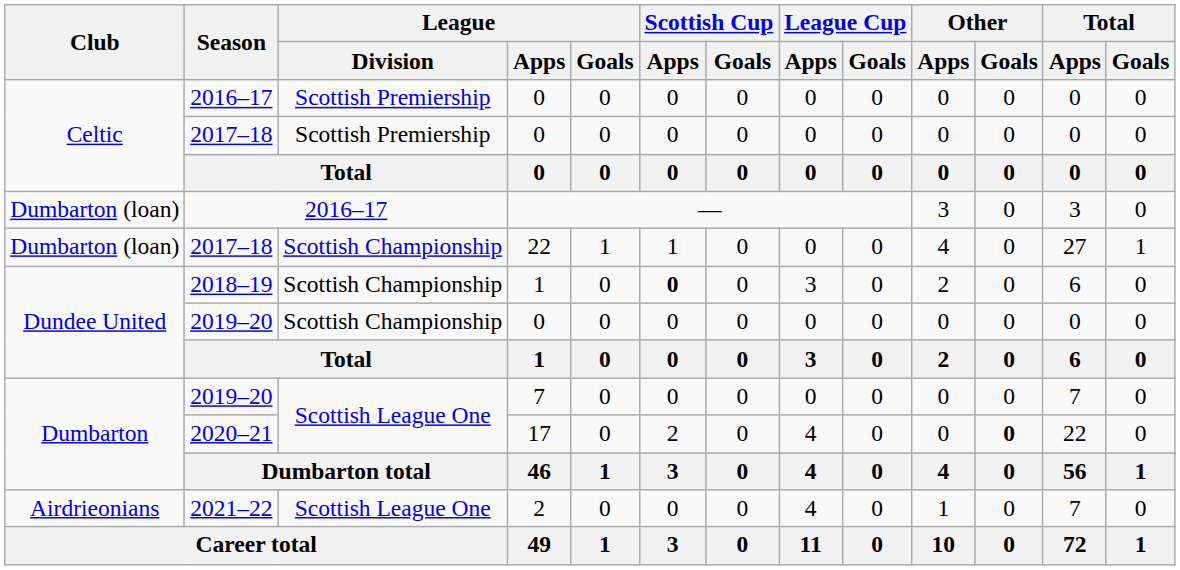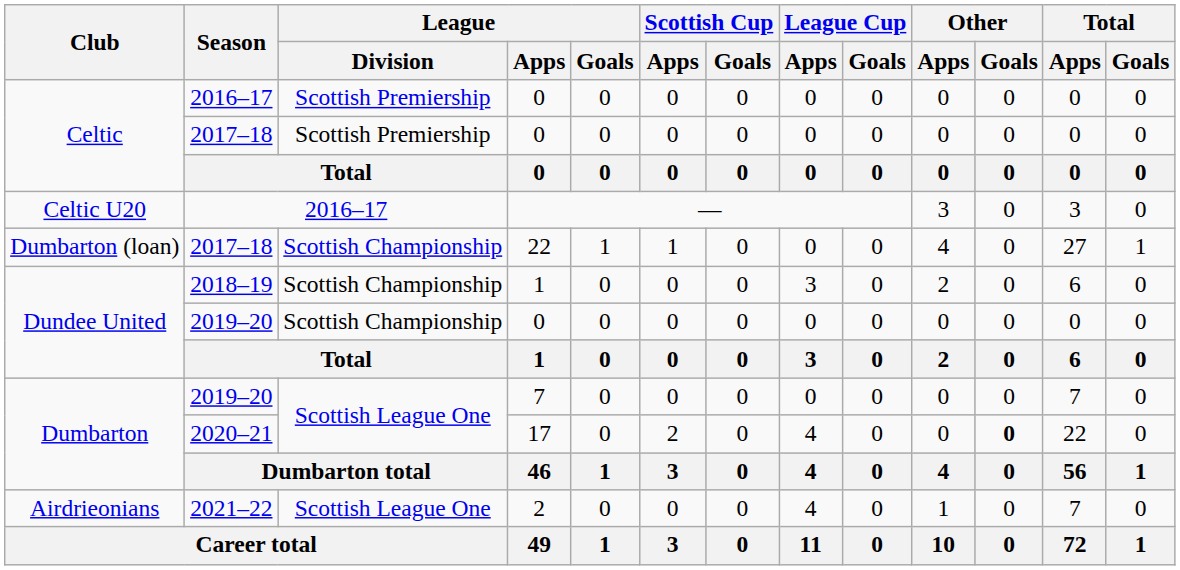 <table class="wikitable" style="text-align:center">
 <tr>
 <th rowspan="2">Club</th>
 <th rowspan="2">Season</th>
 <th colspan="3">League</th>
 <th colspan="2"><a href='#'>Scottish Cup</a></th>
 <th colspan="2"><a href='#'>League Cup</a></th>
 <th colspan="2">Other</th>
 <th colspan="2">Total</th>
 </tr>
 <tr>
 <th>Division</th>
 <th>Apps</th>
 <th>Goals</th>
 <th>Apps</th>
 <th>Goals</th>
 <th>Apps</th>
 <th>Goals</th>
 <th>Apps</th>
 <th>Goals</th>
 <th>Apps</th>
 <th>Goals</th>
 </tr>
 <tr>
 <td rowspan=3><a href='#'>Celtic</a></td>
 <td><a href='#'>2016–17</a></td>
 <td><a href='#'>Scottish Premiership</a></td>
 <td>0</td>
 <td>0</td>
 <td>0</td>
 <td>0</td>
 <td>0</td>
 <td>0</td>
 <td>0</td>
 <td>0</td>
 <td>0</td>
 <td>0</td>
 </tr>
 <tr>
 <td><a href='#'>2017–18</a></td>
 <td>Scottish Premiership</td>
 <td>0</td>
 <td>0</td>
 <td>0</td>
 <td>0</td>
 <td>0</td>
 <td>0</td>
 <td>0</td>
 <td>0</td>
 <td>0</td>
 <td>0</td>
 </tr>
 <tr>
 <th colspan=2>Total</th>
 <th>0</th>
 <th>0</th>
 <th>0</th>
 <th>0</th>
 <th>0</th>
 <th>0</th>
 <th>0</th>
 <th>0</th>
 <th>0</th>
 <th>0</th>
 </tr>
 <tr>
-<td><a href='#'>Dumbarton</a> (loan)</td>
+<td><a href='#'>Celtic U20</a></td>
 <td colspan=2><a href='#'>2016–17</a></td>
 <td colspan=6>—</td>
 <td>3</td>
 <td>0</td>
 <td>3</td>
 <td>0</td>
 </tr>
 <tr>
 <td><a href='#'>Dumbarton</a> (loan)</td>
 <td><a href='#'>2017–18</a></td>
 <td><a href='#'>Scottish Championship</a></td>
 <td>22</td>
 <td>1</td>
 <td>1</td>
 <td>0</td>
 <td>0</td>
 <td>0</td>
 <td>4</td>
 <td>0</td>
 <td>27</td>
 <td>1</td>
 </tr>
 <tr>
 <td rowspan=3><a href='#'>Dundee United</a></td>
 <td><a href='#'>2018–19</a></td>
 <td>Scottish Championship</td>
 <td>1</td>
 <td>0</td>
-<td><strong>0</strong></td>
+<td>0</td>
 <td>0</td>
 <td>3</td>
 <td>0</td>
 <td>2</td>
 <td>0</td>
 <td>6</td>
 <td>0</td>
 </tr>
 <tr>
 <td><a href='#'>2019–20</a></td>
 <td>Scottish Championship</td>
 <td>0</td>
 <td>0</td>
 <td>0</td>
 <td>0</td>
 <td>0</td>
 <td>0</td>
 <td>0</td>
 <td>0</td>
 <td>0</td>
 <td>0</td>
 </tr>
 <tr>
 <th colspan=2>Total</th>
 <th>1</th>
 <th>0</th>
 <th>0</th>
 <th>0</th>
 <th>3</th>
 <th>0</th>
 <th>2</th>
 <th>0</th>
 <th>6</th>
 <th>0</th>
 </tr>
 <tr>
 <td rowspan="3"><a href='#'>Dumbarton</a></td>
 <td><a href='#'>2019–20</a></td>
 <td rowspan="2"><a href='#'>Scottish League One</a></td>
 <td>7</td>
 <td>0</td>
 <td>0</td>
 <td>0</td>
 <td>0</td>
 <td>0</td>
 <td>0</td>
 <td>0</td>
 <td>7</td>
 <td>0</td>
 </tr>
 <tr>
 <td><a href='#'>2020–21</a></td>
 <td>17</td>
 <td>0</td>
 <td>2</td>
 <td>0</td>
 <td>4</td>
 <td>0</td>
 <td>0</td>
 <td><strong>0</strong></td>
 <td>22</td>
 <td>0</td>
 </tr>
 <tr>
 <th colspan="2">Dumbarton total</th>
 <th>46</th>
 <th>1</th>
 <th>3</th>
 <th>0</th>
 <th>4</th>
 <th>0</th>
 <th>4</th>
 <th>0</th>
 <th>56</th>
 <th>1</th>
 </tr>
 <tr>
 <td><a href='#'>Airdrieonians</a></td>
 <td><a href='#'>2021–22</a></td>
 <td><a href='#'>Scottish League One</a></td>
 <td>2</td>
 <td>0</td>
 <td>0</td>
 <td>0</td>
 <td>4</td>
 <td>0</td>
 <td>1</td>
 <td>0</td>
 <td>7</td>
 <td>0</td>
 </tr>
 <tr>
 <th colspan="3">Career total</th>
 <th>49</th>
 <th>1</th>
 <th>3</th>
 <th>0</th>
 <th>11</th>
 <th>0</th>
 <th>10</th>
 <th>0</th>
 <th>72</th>
 <th>1</th>
 </tr>
 </table>
